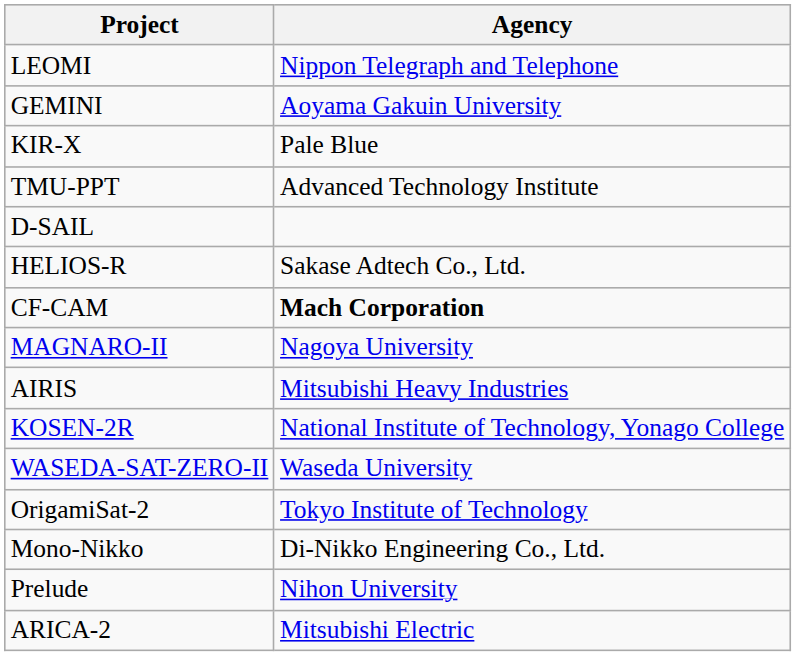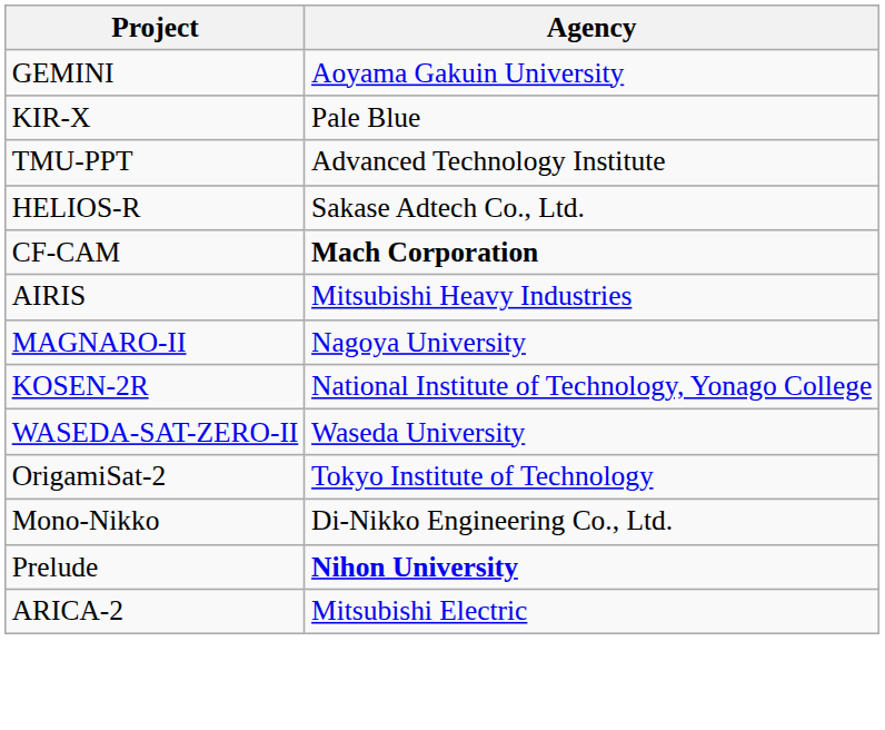 <table class="wikitable">
 <tr>
 <th>Project</th>
 <th>Agency</th>
-</tr>
-<tr>
-<td nowrap>LEOMI</td>
-<td><a href='#'>Nippon Telegraph and Telephone</a></td>
 </tr>
 <tr>
 <td>GEMINI</td>
 <td><a href='#'>Aoyama Gakuin University</a></td>
 </tr>
 <tr>
 <td>KIR-X</td>
 <td>Pale Blue</td>
 </tr>
 <tr>
 <td>TMU-PPT</td>
 <td>Advanced Technology Institute</td>
 </tr>
 <tr>
-<td>D-SAIL</td>
-<td></td>
-</tr>
-<tr>
 <td>HELIOS-R</td>
 <td>Sakase Adtech Co., Ltd.</td>
 </tr>
 <tr>
 <td>CF-CAM</td>
 <td><strong>Mach Corporation</strong></td>
 </tr>
 <tr>
+<td>AIRIS</td>
+<td><a href='#'>Mitsubishi Heavy Industries</a></td>
+</tr>
+<tr>
 <td nowrap><a href='#'>MAGNARO-II</a></td>
 <td><a href='#'>Nagoya University</a></td>
-</tr>
-<tr>
-<td>AIRIS</td>
-<td><a href='#'>Mitsubishi Heavy Industries</a></td>
 </tr>
 <tr>
 <td><a href='#'>KOSEN-2R</a></td>
 <td><a href='#'>National Institute of Technology, Yonago College</a></td>
 </tr>
 <tr>
 <td><a href='#'>WASEDA-SAT-ZERO-II</a></td>
 <td><a href='#'>Waseda University</a></td>
 </tr>
 <tr>
 <td>OrigamiSat-2</td>
 <td><a href='#'>Tokyo Institute of Technology</a></td>
 </tr>
 <tr>
 <td>Mono-Nikko</td>
 <td>Di-Nikko Engineering Co., Ltd.</td>
 </tr>
 <tr>
 <td>Prelude</td>
-<td><a href='#'>Nihon University</a></td>
+<td><strong><a href='#'>Nihon University</a></strong></td>
 </tr>
 <tr>
 <td>ARICA-2</td>
 <td><a href='#'>Mitsubishi Electric</a></td>
 </tr>
 </table>
